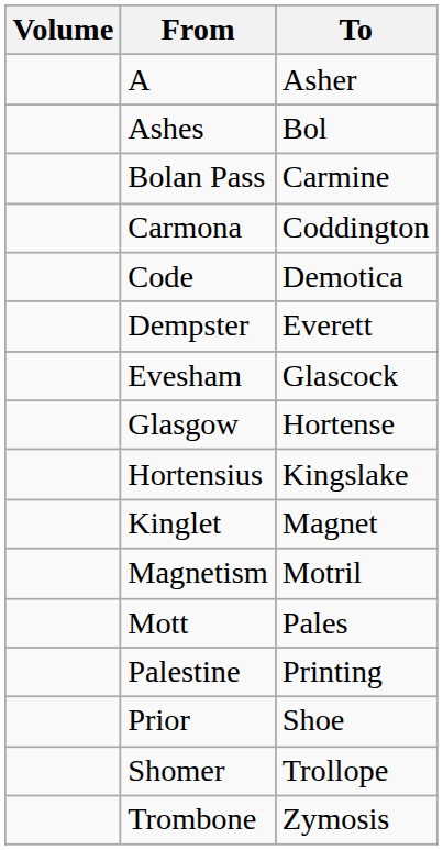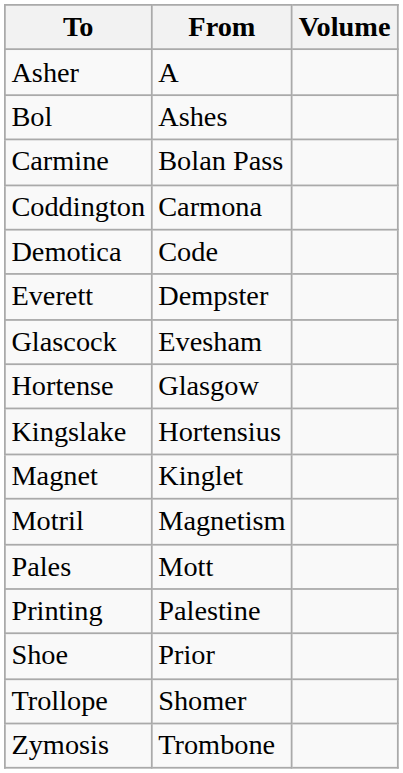 <table align="center" class="wikitable">
 <tr>
+<th>To</th>
+<th>From</th>
 <th>Volume</th>
-<th>From</th>
-<th>To</th>
 </tr>
 <tr>
+<td>Asher</td>
+<td>A</td>
 <td></td>
-<td>A</td>
-<td>Asher</td>
 </tr>
 <tr>
+<td>Bol</td>
+<td>Ashes</td>
 <td></td>
-<td>Ashes</td>
-<td>Bol</td>
 </tr>
 <tr>
+<td>Carmine</td>
+<td>Bolan Pass</td>
 <td></td>
-<td>Bolan Pass</td>
-<td>Carmine</td>
 </tr>
 <tr>
+<td>Coddington</td>
+<td>Carmona</td>
 <td></td>
-<td>Carmona</td>
-<td>Coddington</td>
 </tr>
 <tr>
+<td>Demotica</td>
+<td>Code</td>
 <td></td>
-<td>Code</td>
-<td>Demotica</td>
 </tr>
 <tr>
+<td>Everett</td>
+<td>Dempster</td>
 <td></td>
-<td>Dempster</td>
-<td>Everett</td>
 </tr>
 <tr>
+<td>Glascock</td>
+<td>Evesham</td>
 <td></td>
-<td>Evesham</td>
-<td>Glascock</td>
 </tr>
 <tr>
+<td>Hortense</td>
+<td>Glasgow</td>
 <td></td>
-<td>Glasgow</td>
-<td>Hortense</td>
 </tr>
 <tr>
+<td>Kingslake</td>
+<td>Hortensius</td>
 <td></td>
-<td>Hortensius</td>
-<td>Kingslake</td>
 </tr>
 <tr>
+<td>Magnet</td>
+<td>Kinglet</td>
 <td></td>
-<td>Kinglet</td>
-<td>Magnet</td>
 </tr>
 <tr>
+<td>Motril</td>
+<td>Magnetism</td>
 <td></td>
-<td>Magnetism</td>
-<td>Motril</td>
 </tr>
 <tr>
+<td>Pales</td>
+<td>Mott</td>
 <td></td>
-<td>Mott</td>
-<td>Pales</td>
 </tr>
 <tr>
+<td>Printing</td>
+<td>Palestine</td>
 <td></td>
-<td>Palestine</td>
-<td>Printing</td>
 </tr>
 <tr>
+<td>Shoe</td>
+<td>Prior</td>
 <td></td>
-<td>Prior</td>
-<td>Shoe</td>
 </tr>
 <tr>
+<td>Trollope</td>
+<td>Shomer</td>
 <td></td>
-<td>Shomer</td>
-<td>Trollope</td>
 </tr>
 <tr>
+<td>Zymosis</td>
+<td>Trombone</td>
 <td></td>
-<td>Trombone</td>
-<td>Zymosis</td>
 </tr>
 </table>
